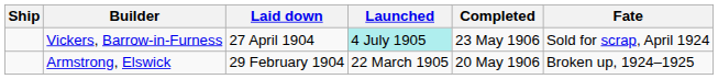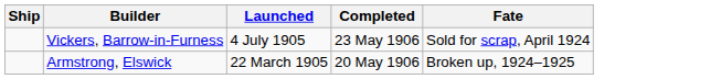 <table class="wikitable plainrowheaders">
 <tr>
 <th scope="col">Ship</th>
 <th scope="col">Builder</th>
-<th scope="col"><a href='#'>Laid down</a></th>
 <th scope="col"><a href='#'>Launched</a></th>
 <th scope="col">Completed</th>
 <th scope="col">Fate</th>
 </tr>
 <tr>
 <td scope="row"></td>
 <td><a href='#'>Vickers</a>, <a href='#'>Barrow-in-Furness</a></td>
-<td>27 April 1904</td>
-<td style="background: paleturquoise;">4 July 1905</td>
+<td>4 July 1905</td>
 <td>23 May 1906</td>
 <td>Sold for <a href='#'>scrap</a>, April 1924</td>
 </tr>
 <tr>
 <td scope="row"></td>
 <td><a href='#'>Armstrong</a>, <a href='#'>Elswick</a></td>
-<td>29 February 1904</td>
 <td>22 March 1905</td>
 <td>20 May 1906</td>
 <td>Broken up, 1924–1925</td>
 </tr>
 </table>
